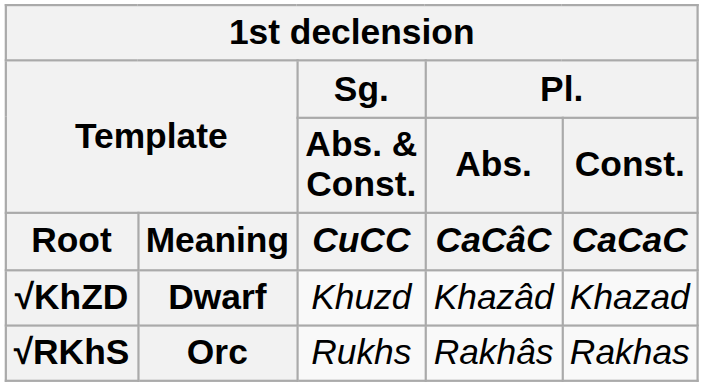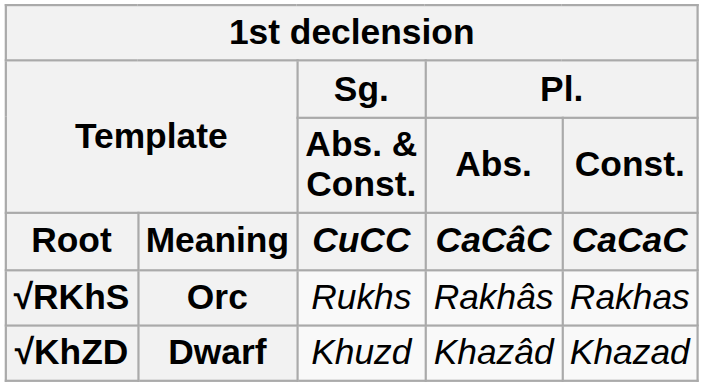 <table class="wikitable" style="text-align: center; margin-left: auto; margin-right: auto; border: none;">
 <tr>
 <th colspan="5">1st declension</th>
 </tr>
 <tr>
 <th colspan="2" rowspan="2">Template</th>
 <th>Sg.</th>
 <th colspan="2">Pl.</th>
 </tr>
 <tr>
 <th>Abs. &<br>Const.</th>
 <th>Abs.</th>
 <th>Const.</th>
 </tr>
 <tr>
 <th>Root</th>
 <th>Meaning</th>
 <th><em>CuCC</em></th>
 <th><em>CaCâC</em></th>
 <th><em>CaCaC</em></th>
 </tr>
 <tr>
+<th>√RKhS</th>
+<th>Orc</th>
+<td><em>Rukhs</em></td>
+<td><em>Rakhâs</em></td>
+<td><em>Rakhas</em></td>
+</tr>
+<tr>
 <th>√KhZD</th>
 <th>Dwarf</th>
 <td><em>Khuzd</em></td>
 <td><em>Khazâd</em></td>
 <td><em>Khazad</em></td>
 </tr>
-<tr>
-<th>√RKhS</th>
-<th>Orc</th>
-<td><em>Rukhs</em></td>
-<td><em>Rakhâs</em></td>
-<td><em>Rakhas</em></td>
-</tr>
 </table>
